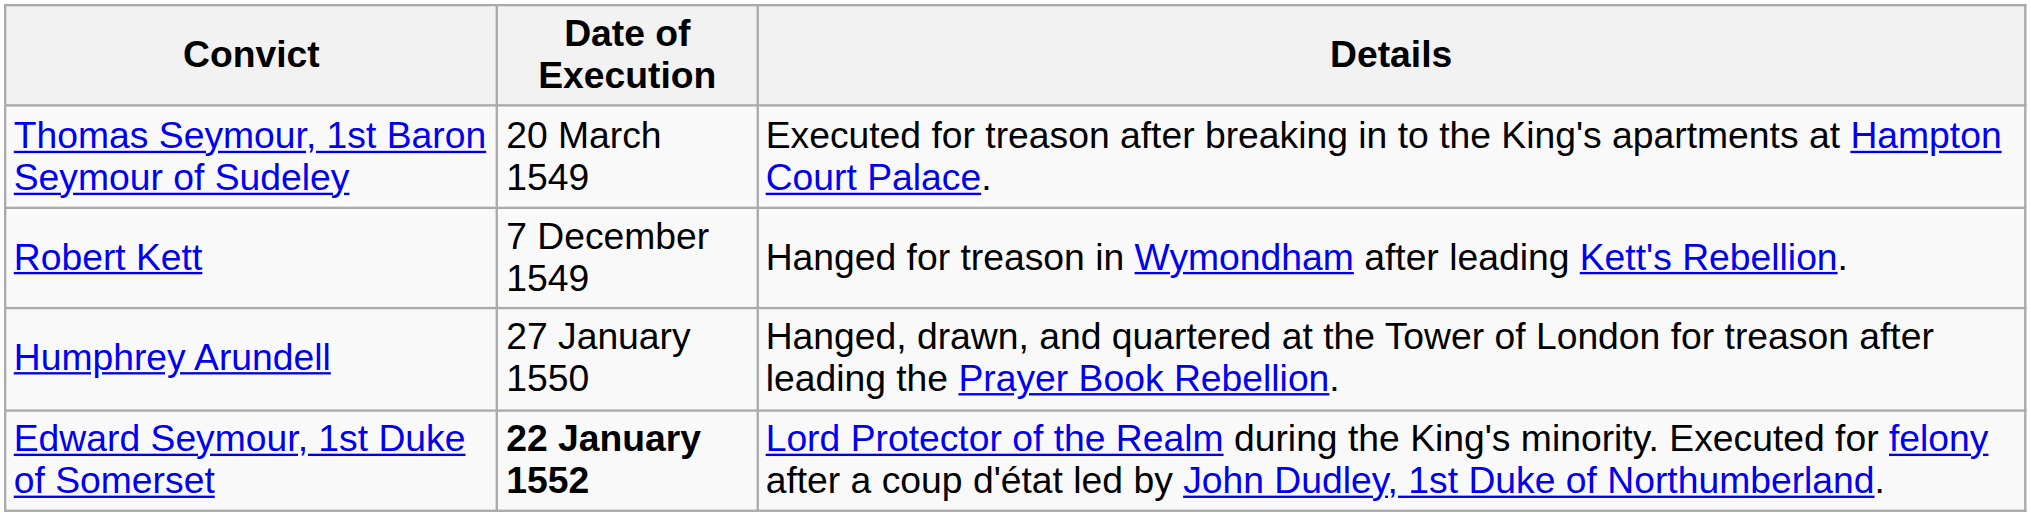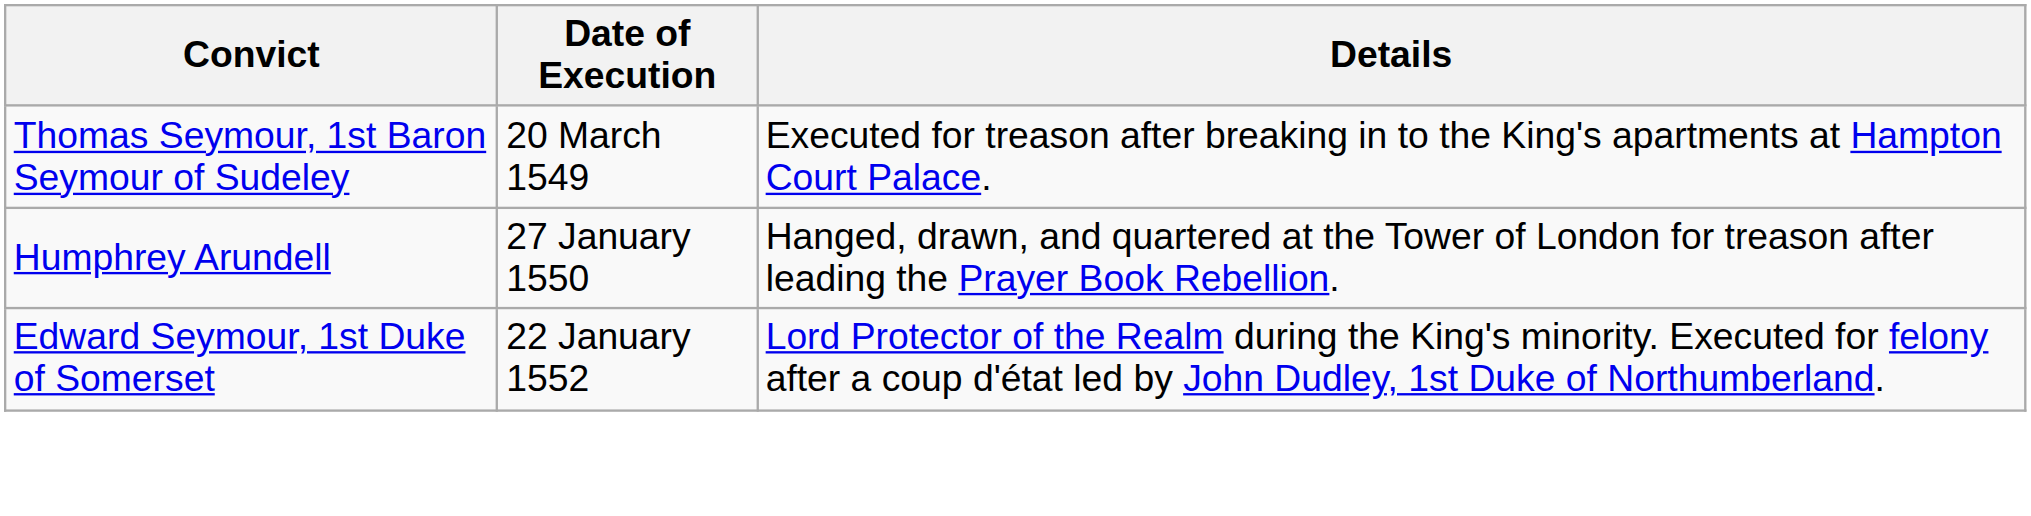 <table class="wikitable">
 <tr>
 <th>Convict</th>
 <th>Date of Execution</th>
 <th>Details</th>
 </tr>
 <tr>
 <td><a href='#'>Thomas Seymour, 1st Baron Seymour of Sudeley</a></td>
 <td>20 March 1549</td>
 <td>Executed for treason after breaking in to the King's apartments at <a href='#'>Hampton Court Palace</a>.</td>
 </tr>
 <tr>
-<td><a href='#'>Robert Kett</a></td>
-<td>7 December 1549</td>
-<td>Hanged for treason in <a href='#'>Wymondham</a> after leading <a href='#'>Kett's Rebellion</a>.</td>
-</tr>
-<tr>
 <td><a href='#'>Humphrey Arundell</a></td>
 <td>27 January 1550</td>
 <td>Hanged, drawn, and quartered at the Tower of London for treason after leading the <a href='#'>Prayer Book Rebellion</a>.</td>
 </tr>
 <tr>
 <td><a href='#'>Edward Seymour, 1st Duke of Somerset</a></td>
-<td><strong>22 January 1552</strong></td>
+<td>22 January 1552</td>
 <td><a href='#'>Lord Protector of the Realm</a> during the King's minority. Executed for <a href='#'>felony</a> after a coup d'état led by <a href='#'>John Dudley, 1st Duke of Northumberland</a>.</td>
 </tr>
 </table>
